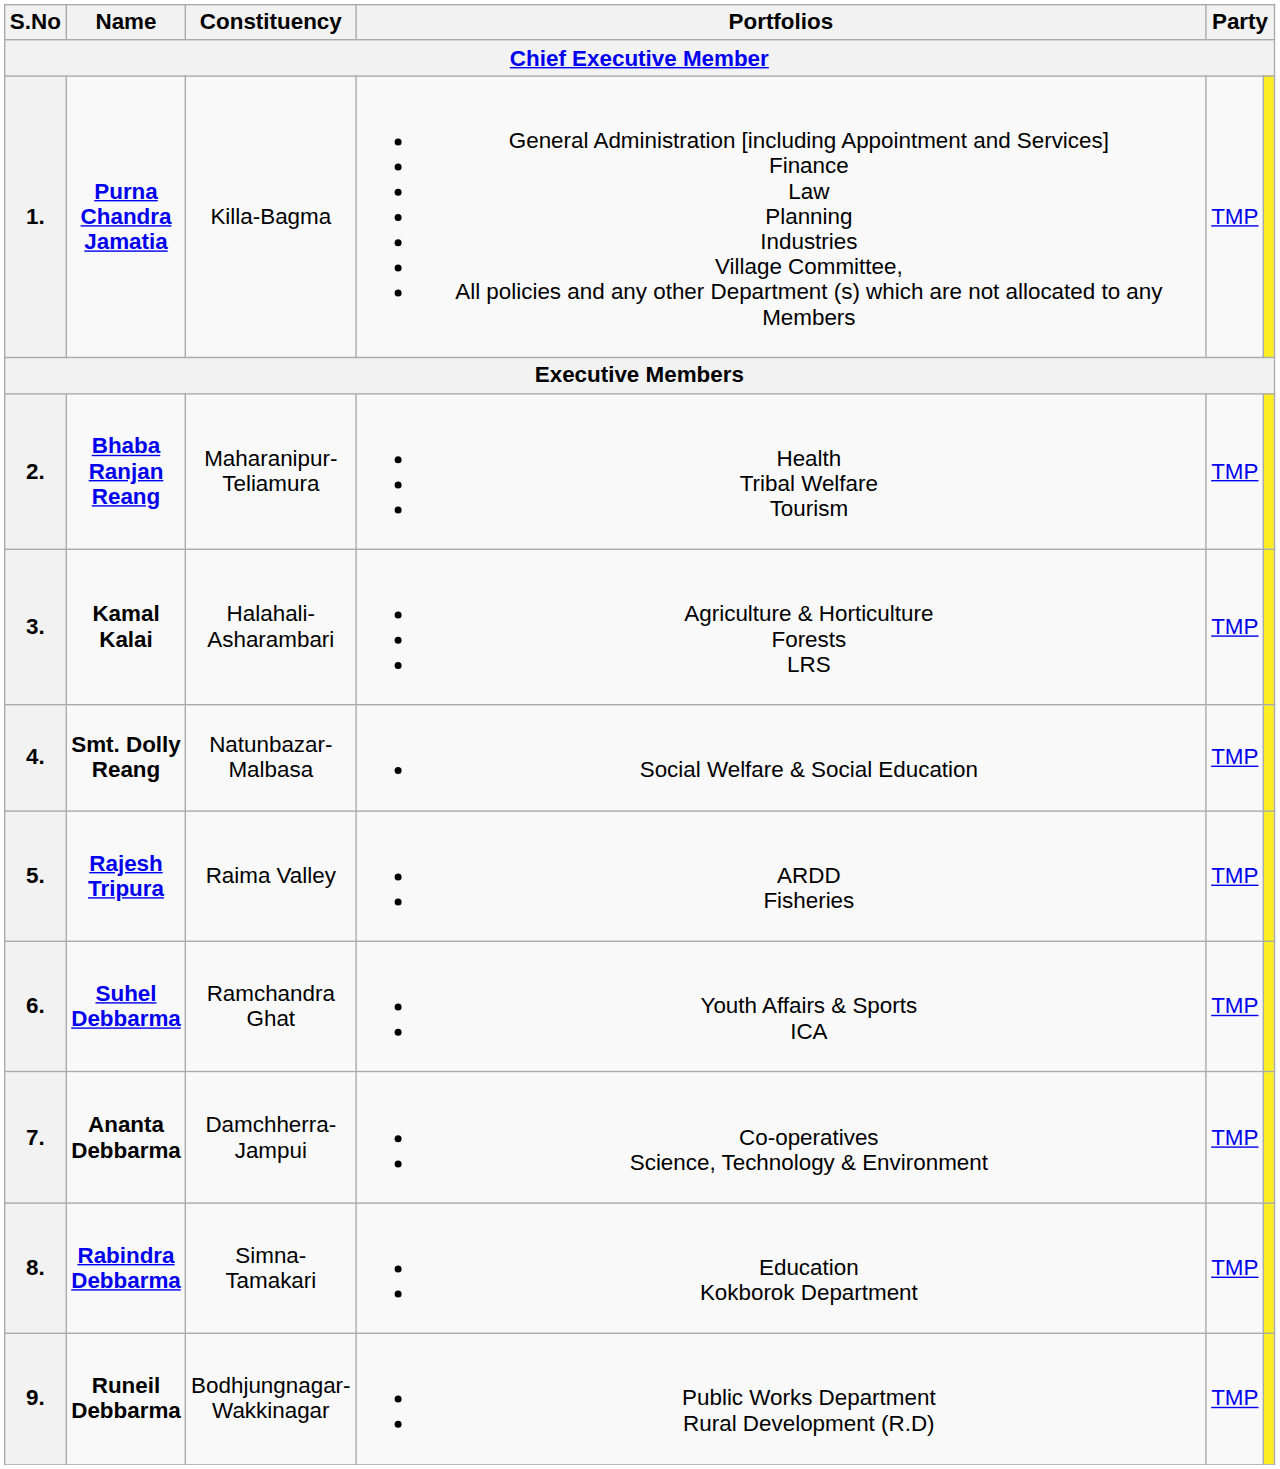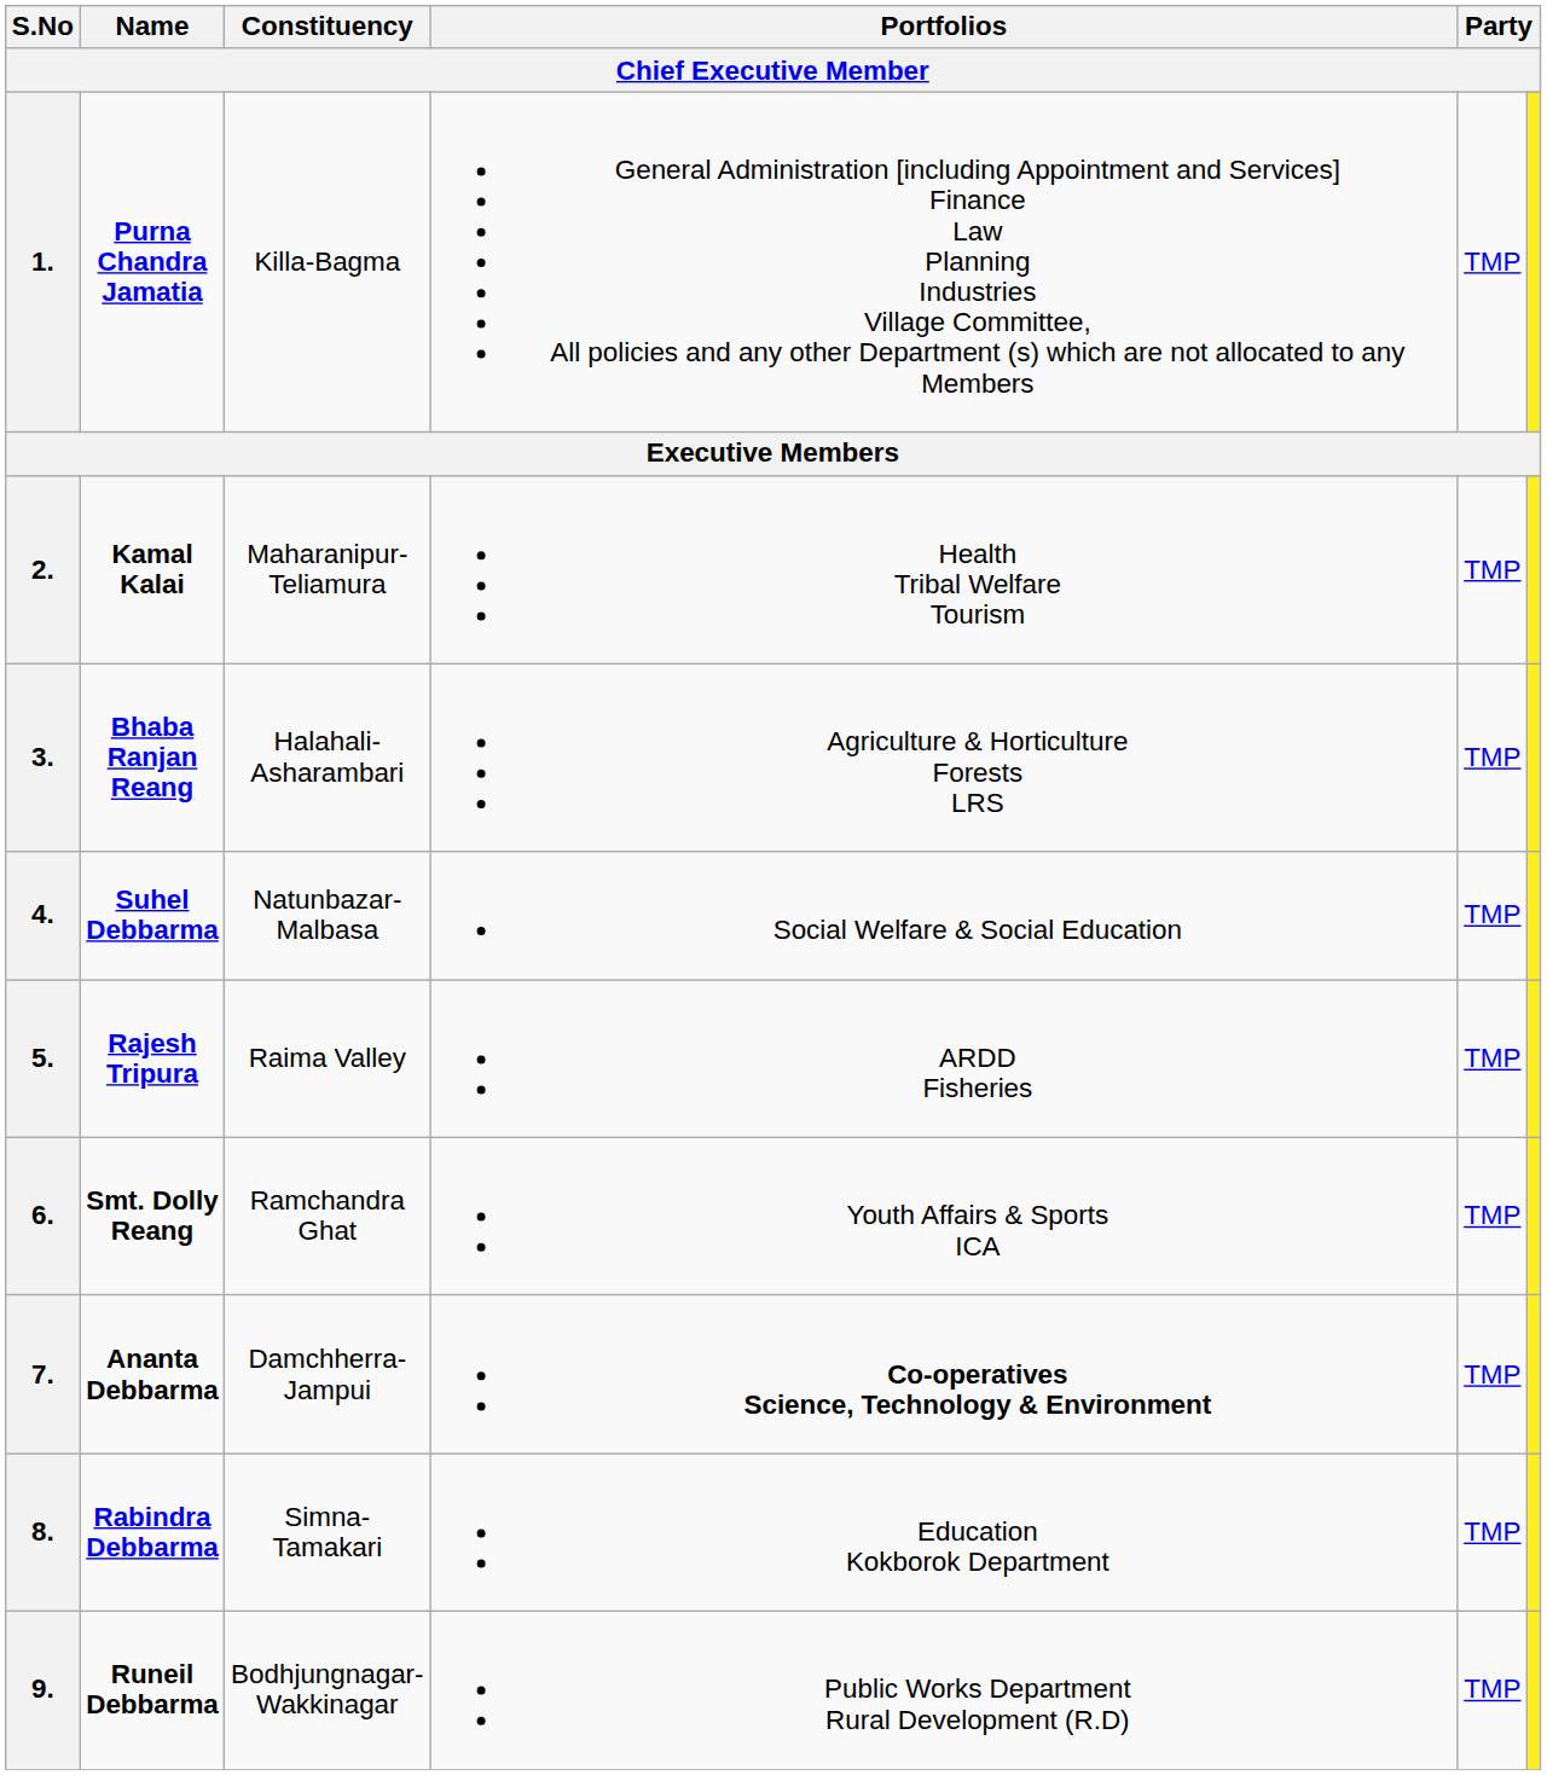 <table class="wikitable sortable" style="text-align:center;">
 <tr>
 <th scope="col" style="width: 10px;">S.No</th>
 <th scope="col" style="width: 10px;">Name</th>
 <th scope="col" style="width: 10px;">Constituency</th>
 <th scope="col" style="width: 600px;">Portfolios</th>
 <th colspan="7" scope="col">Party</th>
 </tr>
 <tr>
 <th colspan="6" style="text-align: Center;" ><strong><a href='#'>Chief Executive Member</a></strong></th>
 </tr>
 <tr>
 <th>1.</th>
 <td><strong><a href='#'>Purna Chandra Jamatia</a></strong></td>
 <td>Killa-Bagma</td>
 <td><br><ul><li>General Administration [including Appointment and Services]</li><li>Finance</li><li>Law</li><li>Planning</li><li>Industries</li><li>Village Committee,</li><li>All policies and any other Department (s) which are not allocated to any Members</li></ul></td>
 <td><a href='#'>TMP</a></td>
 <td bgcolor=#FCEE23></td>
 </tr>
 <tr>
 <th colspan="6" style="text-align: Center;" ><strong>Executive Members</strong></th>
 </tr>
 <tr>
 <th>2.</th>
-<td><strong><a href='#'>Bhaba Ranjan Reang</a></strong></td>
+<td><strong>Kamal Kalai</strong></td>
 <td>Maharanipur-Teliamura</td>
 <td><br><ul><li>Health</li><li>Tribal Welfare</li><li>Tourism</li></ul></td>
 <td><a href='#'>TMP</a></td>
 <td bgcolor=#FCEE23></td>
 </tr>
 <tr>
 <th>3.</th>
-<td><strong>Kamal Kalai</strong></td>
+<td><strong><a href='#'>Bhaba Ranjan Reang</a></strong></td>
 <td>Halahali-Asharambari</td>
 <td><br><ul><li>Agriculture & Horticulture</li><li>Forests</li><li>LRS</li></ul></td>
 <td><a href='#'>TMP</a></td>
 <td bgcolor=#FCEE23></td>
 </tr>
 <tr>
 <th>4.</th>
-<td><strong>Smt. Dolly Reang</strong></td>
+<td><strong><a href='#'>Suhel Debbarma</a></strong></td>
 <td>Natunbazar-Malbasa</td>
 <td><br><ul><li>Social Welfare & Social Education</li></ul></td>
 <td><a href='#'>TMP</a></td>
 <td bgcolor=#FCEE23></td>
 </tr>
 <tr>
 <th>5.</th>
 <td><strong><a href='#'>Rajesh Tripura</a></strong></td>
 <td>Raima Valley</td>
 <td><br><ul><li>ARDD</li><li>Fisheries</li></ul></td>
 <td><a href='#'>TMP</a></td>
 <td bgcolor=#FCEE23></td>
 </tr>
 <tr>
 <th>6.</th>
-<td><strong><a href='#'>Suhel Debbarma</a></strong></td>
+<td><strong>Smt. Dolly Reang</strong></td>
 <td>Ramchandra Ghat</td>
 <td><br><ul><li>Youth Affairs & Sports</li><li>ICA</li></ul></td>
 <td><a href='#'>TMP</a></td>
 <td bgcolor=#FCEE23></td>
 </tr>
 <tr>
 <th>7.</th>
 <td><strong>Ananta Debbarma</strong></td>
 <td>Damchherra-Jampui</td>
-<td><br><ul><li>Co-operatives</li><li>Science, Technology & Environment</li></ul></td>
+<td><strong><br><ul><li>Co-operatives</li><li>Science, Technology & Environment</li></ul></strong></td>
 <td><a href='#'>TMP</a></td>
 <td bgcolor=#FCEE23></td>
 </tr>
 <tr>
 <th>8.</th>
 <td><strong><a href='#'>Rabindra Debbarma</a></strong></td>
 <td>Simna-Tamakari</td>
 <td><br><ul><li>Education</li><li>Kokborok Department</li></ul></td>
 <td><a href='#'>TMP</a></td>
 <td bgcolor=#FCEE23></td>
 </tr>
 <tr>
 <th>9.</th>
 <td><strong>Runeil Debbarma</strong></td>
 <td>Bodhjungnagar-Wakkinagar</td>
 <td><br><ul><li>Public Works Department</li><li>Rural Development (R.D)</li></ul></td>
 <td><a href='#'>TMP</a></td>
 <td bgcolor=#FCEE23></td>
 </tr>
 </table>
